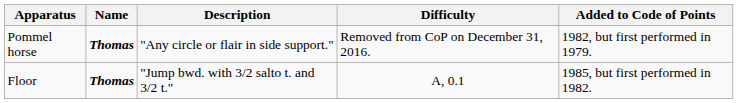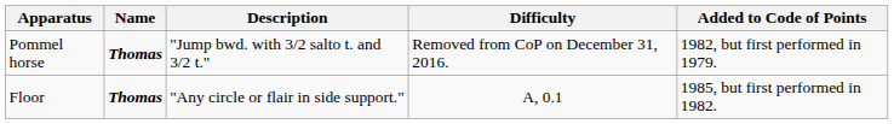 <table class="wikitable">
 <tr>
 <th scope="col">Apparatus</th>
 <th scope="col">Name</th>
 <th scope="col">Description</th>
 <th scope="col">Difficulty</th>
 <th scope="col">Added to Code of Points</th>
 </tr>
 <tr>
 <td>Pommel horse</td>
 <td><strong><em>Thomas</em></strong></td>
-<td>"Any circle or flair in side support."</td>
+<td>"Jump bwd. with 3/2 salto t. and 3/2 t."</td>
 <td>Removed from CoP on December 31, 2016.</td>
 <td>1982, but first performed in 1979.</td>
 </tr>
 <tr>
 <td>Floor</td>
 <td><strong><em>Thomas</em></strong></td>
-<td>"Jump bwd. with 3/2 salto t. and 3/2 t."</td>
+<td>"Any circle or flair in side support."</td>
 <td align=center>A, 0.1</td>
 <td>1985, but first performed in 1982.</td>
 </tr>
 </table>
